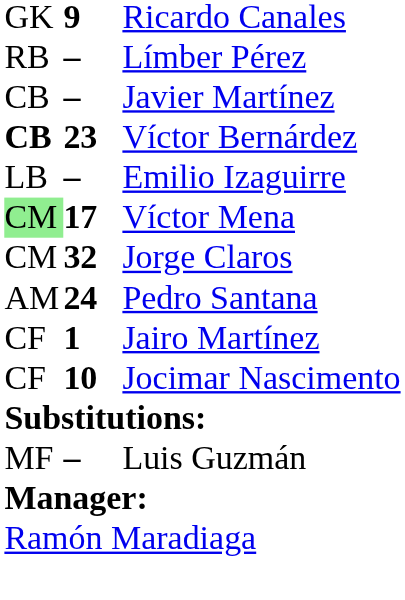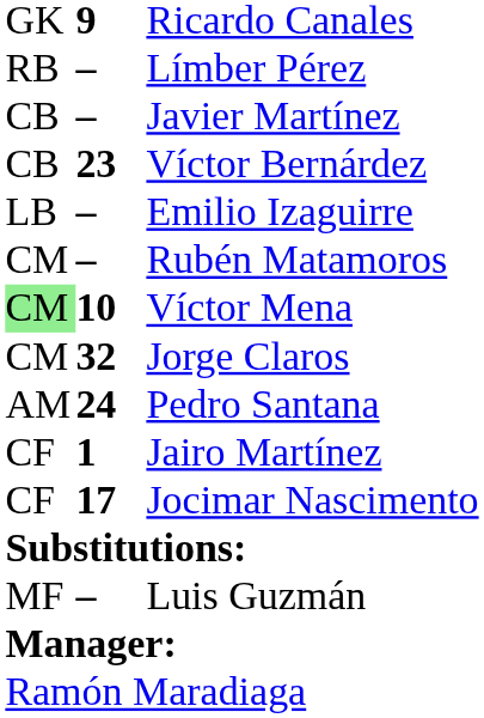 <table style="font-size: 90%" cellspacing="0" cellpadding="0" align="center">
 <tr>
 <td colspan=4></td>
 </tr>
 <tr>
 <th width="25"></th>
 <th width="25"></th>
 </tr>
 <tr>
 <td>GK</td>
 <td><strong>9</strong></td>
 <td> <a href='#'>Ricardo Canales</a></td>
 </tr>
 <tr>
 <td>RB</td>
 <td><strong>–</strong></td>
 <td> <a href='#'>Límber Pérez</a></td>
 </tr>
 <tr>
 <td>CB</td>
 <td><strong>–</strong></td>
 <td> <a href='#'>Javier Martínez</a></td>
 </tr>
 <tr>
-<td><strong>CB</strong></td>
+<td>CB</td>
 <td><strong>23</strong></td>
 <td> <a href='#'>Víctor Bernárdez</a></td>
 </tr>
 <tr>
 <td>LB</td>
 <td><strong>–</strong></td>
 <td> <a href='#'>Emilio Izaguirre</a></td>
 </tr>
 <tr>
+<td>CM</td>
+<td><strong>–</strong></td>
+<td> <a href='#'>Rubén Matamoros</a></td>
+<td></td>
+<td></td>
+</tr>
+<tr>
 <td style="background: lightgreen;">CM</td>
-<td><strong>17</strong></td>
+<td><strong>10</strong></td>
 <td> <a href='#'>Víctor Mena</a></td>
 </tr>
 <tr>
 <td>CM</td>
 <td><strong>32</strong></td>
 <td> <a href='#'>Jorge Claros</a></td>
 </tr>
 <tr>
 <td>AM</td>
 <td><strong>24</strong></td>
 <td> <a href='#'>Pedro Santana</a></td>
 </tr>
 <tr>
 <td>CF</td>
 <td><strong>1</strong></td>
 <td> <a href='#'>Jairo Martínez</a></td>
 <td></td>
 <td></td>
 </tr>
 <tr>
 <td>CF</td>
-<td><strong>10</strong></td>
+<td><strong>17</strong></td>
 <td> <a href='#'>Jocimar Nascimento</a></td>
 </tr>
 <tr>
 <td colspan=3><strong>Substitutions:</strong></td>
 </tr>
 <tr>
 <td>MF</td>
 <td><strong>–</strong></td>
 <td> Luis Guzmán</td>
 <td></td>
 <td></td>
 </tr>
 <tr>
 <td colspan=3><strong>Manager:</strong></td>
 </tr>
 <tr>
 <td colspan=3> <a href='#'>Ramón Maradiaga</a></td>
 </tr>
 </table>
